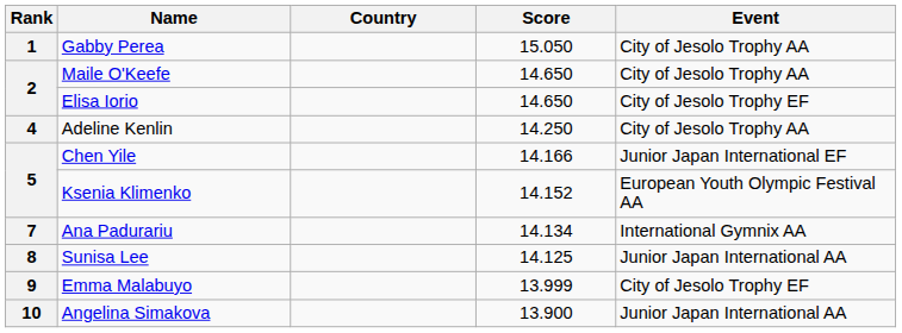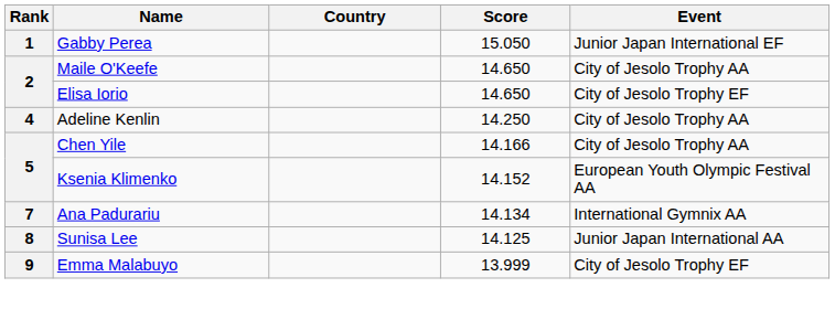 <table class="wikitable sortable" style="width:65%;">
 <tr>
 <th style="text-align:center; width:5%;">Rank</th>
 <th style="text-align:center; width:25%;">Name</th>
 <th style="text-align:center; width:20%;">Country</th>
 <th style="text-align:center; width:15%;">Score</th>
 <th style="text-align:center; width:30%;">Event</th>
 </tr>
 <tr>
 <th>1</th>
 <td><a href='#'>Gabby Perea</a></td>
 <td></td>
 <td align="center">15.050</td>
-<td>City of Jesolo Trophy AA</td>
+<td>Junior Japan International EF</td>
 </tr>
 <tr>
 <th rowspan="2">2</th>
 <td><a href='#'>Maile O'Keefe</a></td>
 <td></td>
 <td align="center">14.650</td>
 <td>City of Jesolo Trophy AA</td>
 </tr>
 <tr>
 <td><a href='#'>Elisa Iorio</a></td>
 <td></td>
 <td align="center">14.650</td>
 <td>City of Jesolo Trophy EF</td>
 </tr>
 <tr>
 <th>4</th>
 <td>Adeline Kenlin</td>
 <td></td>
 <td align="center">14.250</td>
 <td>City of Jesolo Trophy AA</td>
 </tr>
 <tr>
 <th rowspan="2">5</th>
 <td><a href='#'>Chen Yile</a></td>
 <td></td>
 <td align="center">14.166</td>
-<td>Junior Japan International EF</td>
+<td>City of Jesolo Trophy AA</td>
 </tr>
 <tr>
 <td><a href='#'>Ksenia Klimenko</a></td>
 <td></td>
 <td align="center">14.152</td>
 <td>European Youth Olympic Festival AA</td>
 </tr>
 <tr>
 <th>7</th>
 <td><a href='#'>Ana Padurariu</a></td>
 <td></td>
 <td align="center">14.134</td>
 <td>International Gymnix AA</td>
 </tr>
 <tr>
 <th>8</th>
 <td><a href='#'>Sunisa Lee</a></td>
 <td></td>
 <td align="center">14.125</td>
 <td>Junior Japan International AA</td>
 </tr>
 <tr>
 <th>9</th>
 <td><a href='#'>Emma Malabuyo</a></td>
 <td></td>
 <td align="center">13.999</td>
 <td>City of Jesolo Trophy EF</td>
 </tr>
-<tr>
-<th>10</th>
-<td><a href='#'>Angelina Simakova</a></td>
-<td></td>
-<td align="center">13.900</td>
-<td>Junior Japan International AA</td>
-</tr>
 </table>
